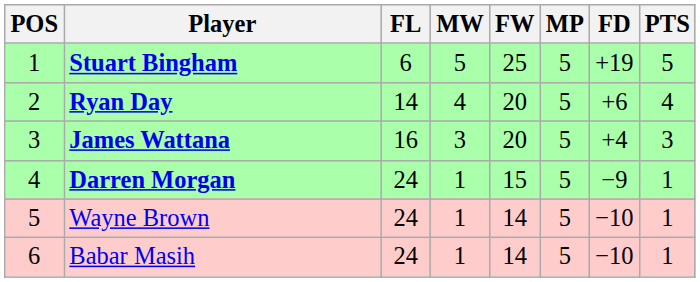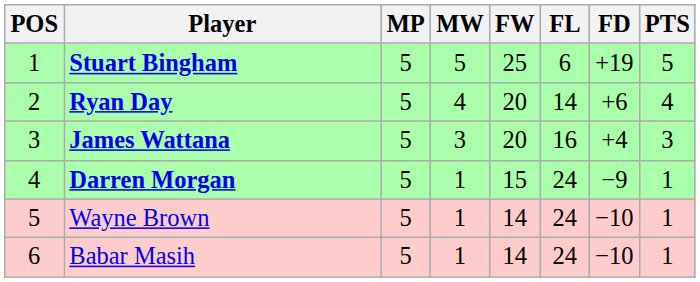 <table class="wikitable" style="text-align: center;">
 <tr>
 <th width=25>POS</th>
 <th width=200>Player</th>
-<th width=25>FL</th>
+<th width=25>MP</th>
 <th width=25>MW</th>
 <th width=25>FW</th>
-<th width=25>MP</th>
+<th width=25>FL</th>
 <th width=25>FD</th>
 <th width=25>PTS</th>
 </tr>
 <tr style="background:#aaffaa;">
 <td>1</td>
 <td style="text-align:left;"> <strong><a href='#'>Stuart Bingham</a></strong></td>
-<td>6</td>
+<td>5</td>
 <td>5</td>
 <td>25</td>
-<td>5</td>
+<td>6</td>
 <td>+19</td>
 <td>5</td>
 </tr>
 <tr style="background:#aaffaa;">
 <td>2</td>
 <td style="text-align:left;"> <strong><a href='#'>Ryan Day</a></strong></td>
-<td>14</td>
+<td>5</td>
 <td>4</td>
 <td>20</td>
-<td>5</td>
+<td>14</td>
 <td>+6</td>
 <td>4</td>
 </tr>
 <tr style="background:#aaffaa;">
 <td>3</td>
 <td style="text-align:left;"> <strong><a href='#'>James Wattana</a></strong></td>
-<td>16</td>
+<td>5</td>
 <td>3</td>
 <td>20</td>
-<td>5</td>
+<td>16</td>
 <td>+4</td>
 <td>3</td>
 </tr>
 <tr style="background:#aaffaa;">
 <td>4</td>
 <td style="text-align:left;"> <strong><a href='#'>Darren Morgan</a></strong></td>
-<td>24</td>
+<td>5</td>
 <td>1</td>
 <td>15</td>
-<td>5</td>
+<td>24</td>
 <td>−9</td>
 <td>1</td>
 </tr>
 <tr style="background:#fcc;">
 <td>5</td>
 <td style="text-align:left;"> <a href='#'>Wayne Brown</a></td>
-<td>24</td>
+<td>5</td>
 <td>1</td>
 <td>14</td>
-<td>5</td>
+<td>24</td>
 <td>−10</td>
 <td>1</td>
 </tr>
 <tr style="background:#fcc;">
 <td>6</td>
 <td style="text-align:left;"> <a href='#'>Babar Masih</a></td>
-<td>24</td>
+<td>5</td>
 <td>1</td>
 <td>14</td>
-<td>5</td>
+<td>24</td>
 <td>−10</td>
 <td>1</td>
 </tr>
 </table>
